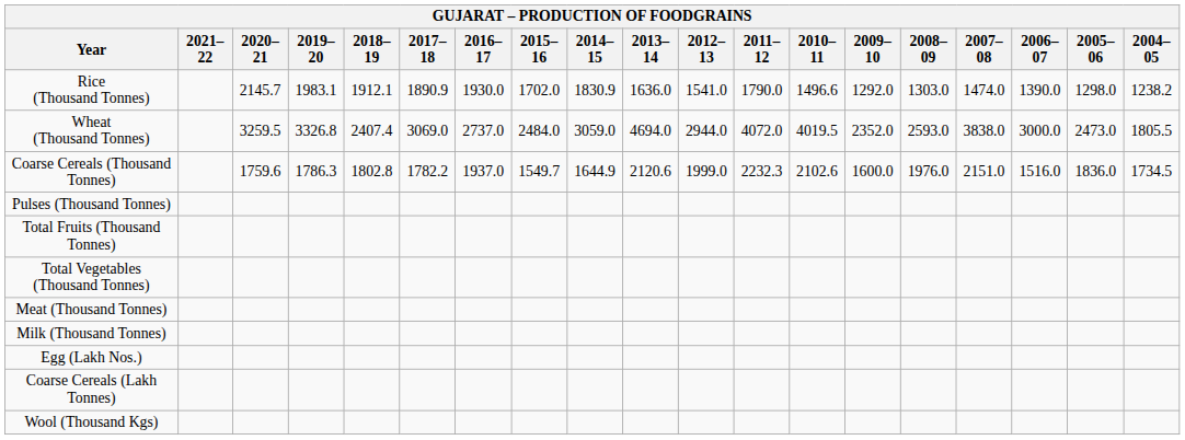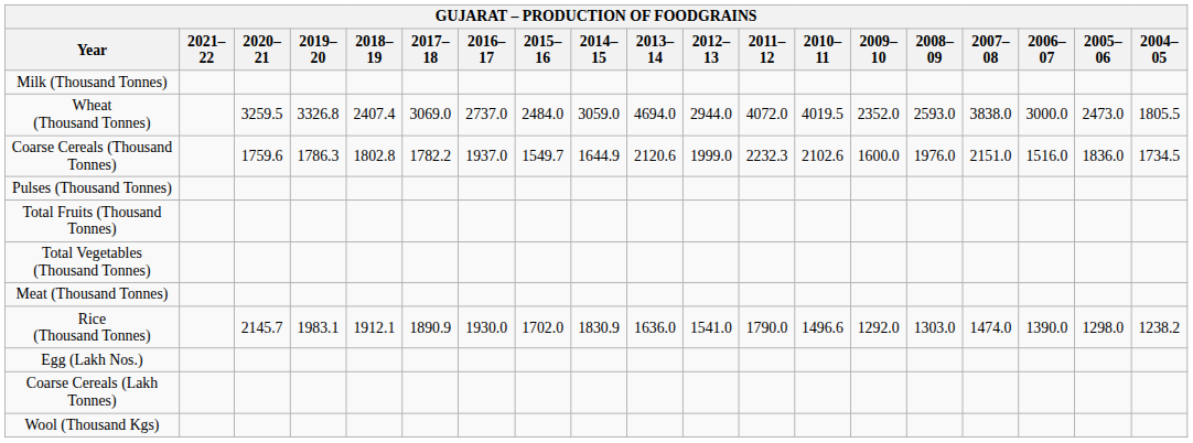 <table class="wikitable" style="text-align: center;">
 <tr>
 <th colspan="19"><strong>GUJARAT – PRODUCTION OF FOODGRAINS</strong></th>
 </tr>
 <tr>
 <th>Year</th>
 <th>2021–22</th>
 <th>2020–21</th>
 <th>2019–20</th>
 <th>2018–19</th>
 <th>2017–18</th>
 <th>2016–17</th>
 <th>2015–16</th>
 <th>2014–15</th>
 <th>2013–14</th>
 <th>2012–13</th>
 <th>2011–12</th>
 <th>2010–11</th>
 <th>2009–10</th>
 <th>2008–09</th>
 <th>2007–08</th>
 <th>2006–07</th>
 <th>2005–06</th>
 <th>2004–05</th>
 </tr>
 <tr>
-<td>Rice<br>(Thousand Tonnes)</td>
+<td>Milk (Thousand Tonnes)</td>
 <td></td>
-<td>2145.7</td>
-<td>1983.1</td>
-<td>1912.1</td>
-<td>1890.9</td>
-<td>1930.0</td>
-<td>1702.0</td>
-<td>1830.9</td>
-<td>1636.0</td>
-<td>1541.0</td>
-<td>1790.0</td>
-<td>1496.6</td>
-<td>1292.0</td>
-<td>1303.0</td>
-<td>1474.0</td>
-<td>1390.0</td>
-<td>1298.0</td>
-<td>1238.2</td>
+<td></td>
+<td></td>
+<td></td>
+<td></td>
+<td></td>
+<td></td>
+<td></td>
+<td></td>
+<td></td>
+<td></td>
+<td></td>
+<td></td>
+<td></td>
+<td></td>
+<td></td>
+<td></td>
+<td></td>
 </tr>
 <tr>
 <td>Wheat<br>(Thousand Tonnes)</td>
 <td></td>
 <td>3259.5</td>
 <td>3326.8</td>
 <td>2407.4</td>
 <td>3069.0</td>
 <td>2737.0</td>
 <td>2484.0</td>
 <td>3059.0</td>
 <td>4694.0</td>
 <td>2944.0</td>
 <td>4072.0</td>
 <td>4019.5</td>
 <td>2352.0</td>
 <td>2593.0</td>
 <td>3838.0</td>
 <td>3000.0</td>
 <td>2473.0</td>
 <td>1805.5</td>
 </tr>
 <tr>
 <td>Coarse Cereals (Thousand Tonnes)</td>
 <td></td>
 <td>1759.6</td>
 <td>1786.3</td>
 <td>1802.8</td>
 <td>1782.2</td>
 <td>1937.0</td>
 <td>1549.7</td>
 <td>1644.9</td>
 <td>2120.6</td>
 <td>1999.0</td>
 <td>2232.3</td>
 <td>2102.6</td>
 <td>1600.0</td>
 <td>1976.0</td>
 <td>2151.0</td>
 <td>1516.0</td>
 <td>1836.0</td>
 <td>1734.5</td>
 </tr>
 <tr>
 <td>Pulses (Thousand Tonnes)</td>
 <td></td>
 <td></td>
 <td></td>
 <td></td>
 <td></td>
 <td></td>
 <td></td>
 <td></td>
 <td></td>
 <td></td>
 <td></td>
 <td></td>
 <td></td>
 <td></td>
 <td></td>
 <td></td>
 <td></td>
 <td></td>
 </tr>
 <tr>
 <td>Total Fruits (Thousand Tonnes)</td>
 <td></td>
 <td></td>
 <td></td>
 <td></td>
 <td></td>
 <td></td>
 <td></td>
 <td></td>
 <td></td>
 <td></td>
 <td></td>
 <td></td>
 <td></td>
 <td></td>
 <td></td>
 <td></td>
 <td></td>
 <td></td>
 </tr>
 <tr>
 <td>Total Vegetables (Thousand Tonnes)</td>
 <td></td>
 <td></td>
 <td></td>
 <td></td>
 <td></td>
 <td></td>
 <td></td>
 <td></td>
 <td></td>
 <td></td>
 <td></td>
 <td></td>
 <td></td>
 <td></td>
 <td></td>
 <td></td>
 <td></td>
 <td></td>
 </tr>
 <tr>
 <td>Meat (Thousand Tonnes)</td>
 <td></td>
 <td></td>
 <td></td>
 <td></td>
 <td></td>
 <td></td>
 <td></td>
 <td></td>
 <td></td>
 <td></td>
 <td></td>
 <td></td>
 <td></td>
 <td></td>
 <td></td>
 <td></td>
 <td></td>
 <td></td>
 </tr>
 <tr>
-<td>Milk (Thousand Tonnes)</td>
+<td>Rice<br>(Thousand Tonnes)</td>
 <td></td>
-<td></td>
-<td></td>
-<td></td>
-<td></td>
-<td></td>
-<td></td>
-<td></td>
-<td></td>
-<td></td>
-<td></td>
-<td></td>
-<td></td>
-<td></td>
-<td></td>
-<td></td>
-<td></td>
-<td></td>
+<td>2145.7</td>
+<td>1983.1</td>
+<td>1912.1</td>
+<td>1890.9</td>
+<td>1930.0</td>
+<td>1702.0</td>
+<td>1830.9</td>
+<td>1636.0</td>
+<td>1541.0</td>
+<td>1790.0</td>
+<td>1496.6</td>
+<td>1292.0</td>
+<td>1303.0</td>
+<td>1474.0</td>
+<td>1390.0</td>
+<td>1298.0</td>
+<td>1238.2</td>
 </tr>
 <tr>
 <td>Egg (Lakh Nos.)</td>
 <td></td>
 <td></td>
 <td></td>
 <td></td>
 <td></td>
 <td></td>
 <td></td>
 <td></td>
 <td></td>
 <td></td>
 <td></td>
 <td></td>
 <td></td>
 <td></td>
 <td></td>
 <td></td>
 <td></td>
 <td></td>
 </tr>
 <tr>
 <td>Coarse Cereals (Lakh Tonnes)</td>
 <td></td>
 <td></td>
 <td></td>
 <td></td>
 <td></td>
 <td></td>
 <td></td>
 <td></td>
 <td></td>
 <td></td>
 <td></td>
 <td></td>
 <td></td>
 <td></td>
 <td></td>
 <td></td>
 <td></td>
 <td></td>
 </tr>
 <tr>
 <td>Wool (Thousand Kgs)</td>
 <td></td>
 <td></td>
 <td></td>
 <td></td>
 <td></td>
 <td></td>
 <td></td>
 <td></td>
 <td></td>
 <td></td>
 <td></td>
 <td></td>
 <td></td>
 <td></td>
 <td></td>
 <td></td>
 <td></td>
 <td></td>
 </tr>
 </table>
